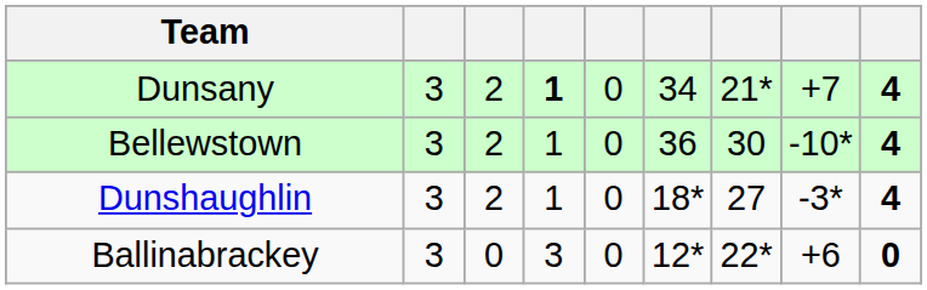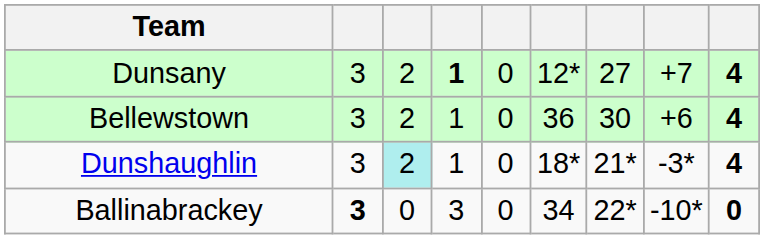 <table class="wikitable" style="text-align:center">
 <tr>
 <th width="175">Team</th>
 <th width="20"></th>
 <th width="20"></th>
 <th width="20"></th>
 <th width="20"></th>
 <th width="20"></th>
 <th width="20"></th>
 <th width="20"></th>
 <th width="20"></th>
 </tr>
 <tr style="background:#cfc;">
 <td>Dunsany</td>
 <td>3</td>
 <td>2</td>
 <td><strong>1</strong></td>
 <td>0</td>
-<td>34</td>
-<td>21*</td>
+<td>12*</td>
+<td>27</td>
 <td>+7</td>
 <td><strong>4</strong></td>
 </tr>
 <tr style="background:#cfc;">
 <td>Bellewstown</td>
 <td>3</td>
 <td>2</td>
 <td>1</td>
 <td>0</td>
 <td>36</td>
 <td>30</td>
-<td>-10*</td>
+<td>+6</td>
 <td><strong>4</strong></td>
 </tr>
 <tr>
 <td><a href='#'>Dunshaughlin</a></td>
 <td>3</td>
-<td>2</td>
+<td style="background: paleturquoise;">2</td>
 <td>1</td>
 <td>0</td>
 <td>18*</td>
-<td>27</td>
+<td>21*</td>
 <td>-3*</td>
 <td><strong>4</strong></td>
 </tr>
 <tr>
 <td>Ballinabrackey</td>
-<td>3</td>
+<td><strong>3</strong></td>
 <td>0</td>
 <td>3</td>
 <td>0</td>
-<td>12*</td>
+<td>34</td>
 <td>22*</td>
-<td>+6</td>
+<td>-10*</td>
 <td><strong>0</strong></td>
 </tr>
 </table>
